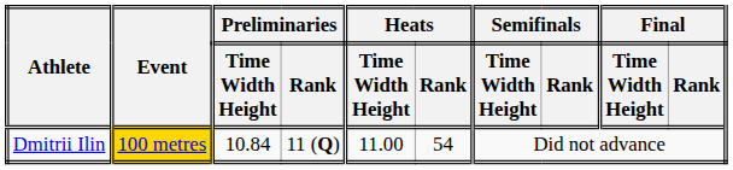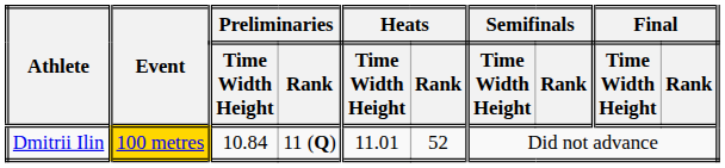 <table class=wikitable style="font-size:90%; border: double;">
 <tr>
 <th rowspan="2" style="border-right:double">Athlete</th>
 <th rowspan="2" style="border-right:double">Event</th>
 <th colspan="2" style="border-right:double; border-bottom:double;">Preliminaries</th>
 <th colspan="2" style="border-right:double; border-bottom:double;">Heats</th>
 <th colspan="2" style="border-right:double; border-bottom:double;">Semifinals</th>
 <th colspan="2" style="border-right:double; border-bottom:double;">Final</th>
 </tr>
 <tr>
 <th>Time<br>Width<br>Height</th>
 <th style="border-right:double">Rank</th>
 <th>Time<br>Width<br>Height</th>
 <th style="border-right:double">Rank</th>
 <th>Time<br>Width<br>Height</th>
 <th style="border-right:double">Rank</th>
 <th>Time<br>Width<br>Height</th>
 <th style="border-right:double">Rank</th>
 </tr>
 <tr style="border-top: double;">
 <td style="border-right:double"><a href='#'>Dmitrii Ilin</a></td>
 <td style="background: gold; border-right:double"><a href='#'>100 metres</a></td>
 <td align=center>10.84</td>
 <td align=center style="border-right:double">11 (<strong>Q</strong>)</td>
-<td align=center>11.00</td>
-<td align=center style="border-right:double">54</td>
+<td align=center>11.01</td>
+<td align=center style="border-right:double">52</td>
 <td colspan="4" align=center>Did not advance</td>
 </tr>
 </table>
